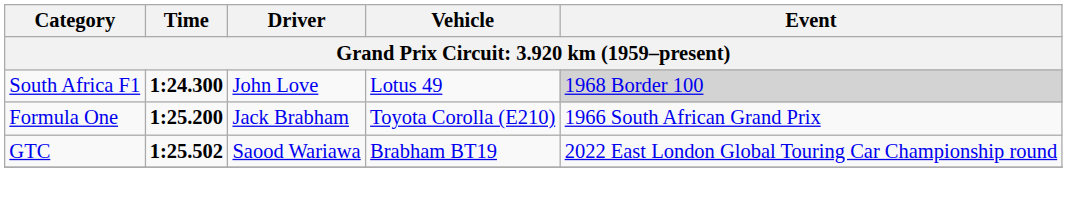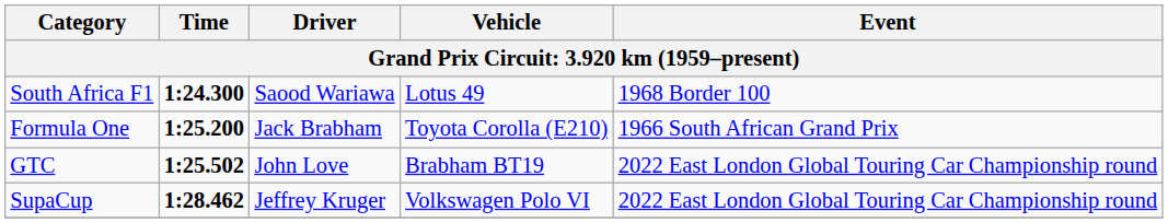 <table class="wikitable">
 <tr>
 <th>Category</th>
 <th>Time</th>
 <th>Driver</th>
 <th>Vehicle</th>
 <th>Event</th>
 </tr>
 <tr>
 <th colspan=5>Grand Prix Circuit: 3.920 km (1959–present)</th>
 </tr>
 <tr>
 <td><a href='#'>South Africa F1</a></td>
 <td><strong>1:24.300</strong></td>
-<td><a href='#'>John Love</a></td>
+<td><a href='#'>Saood Wariawa</a></td>
 <td><a href='#'>Lotus 49</a></td>
-<td style="background: lightgrey;"><a href='#'>1968 Border 100</a></td>
+<td><a href='#'>1968 Border 100</a></td>
 </tr>
 <tr>
 <td><a href='#'>Formula One</a></td>
 <td><strong>1:25.200</strong></td>
 <td><a href='#'>Jack Brabham</a></td>
 <td><a href='#'>Toyota Corolla (E210)</a></td>
 <td><a href='#'>1966 South African Grand Prix</a></td>
 </tr>
 <tr>
 <td><a href='#'>GTC</a></td>
 <td><strong>1:25.502</strong></td>
-<td><a href='#'>Saood Wariawa</a></td>
+<td><a href='#'>John Love</a></td>
 <td><a href='#'>Brabham BT19</a></td>
+<td><a href='#'>2022 East London Global Touring Car Championship round</a></td>
+</tr>
+<tr>
+<td><a href='#'>SupaCup</a></td>
+<td><strong>1:28.462</strong></td>
+<td><a href='#'>Jeffrey Kruger</a></td>
+<td><a href='#'>Volkswagen Polo VI</a></td>
 <td><a href='#'>2022 East London Global Touring Car Championship round</a></td>
 </tr>
 <tr>
 </tr>
 </table>
